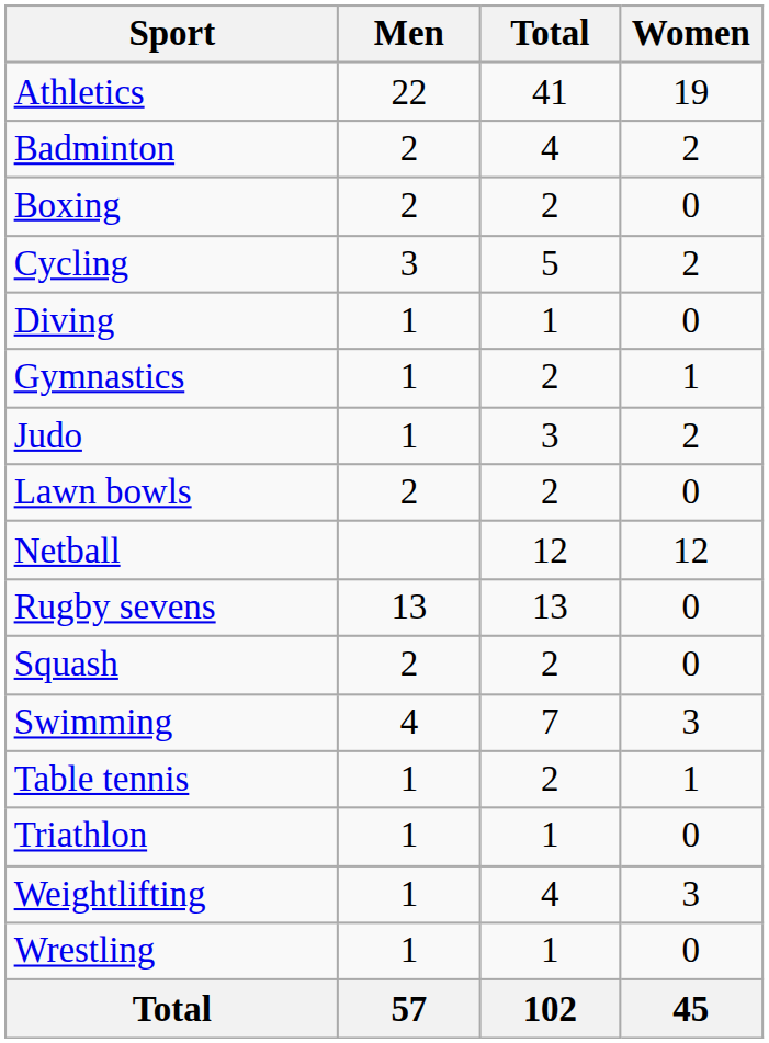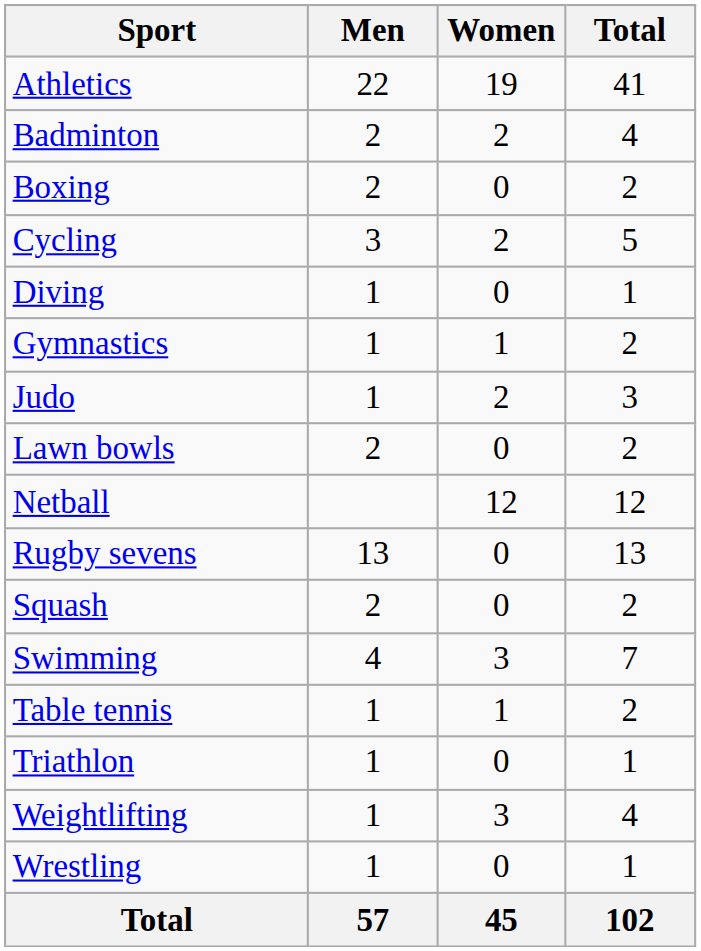 <table class="wikitable sortable" style="text-align:center;">
 <tr>
 <th width=140>Sport</th>
 <th width=55>Men</th>
+<th width=55>Women</th>
 <th width=55>Total</th>
-<th width=55>Women</th>
 </tr>
 <tr hahahhahaha>
 <td align=left><a href='#'>Athletics</a></td>
 <td>22</td>
+<td>19</td>
 <td>41</td>
-<td>19</td>
 </tr>
 <tr>
 <td align=left><a href='#'>Badminton</a></td>
 <td>2</td>
+<td>2</td>
 <td>4</td>
-<td>2</td>
 </tr>
 <tr>
 <td align=left><a href='#'>Boxing</a></td>
 <td>2</td>
+<td>0</td>
 <td>2</td>
-<td>0</td>
 </tr>
 <tr>
 <td align=left><a href='#'>Cycling</a></td>
 <td>3</td>
+<td>2</td>
 <td>5</td>
-<td>2</td>
 </tr>
 <tr>
 <td align=left><a href='#'>Diving</a></td>
 <td>1</td>
+<td>0</td>
 <td>1</td>
-<td>0</td>
 </tr>
 <tr>
 <td align=left><a href='#'>Gymnastics</a></td>
 <td>1</td>
+<td>1</td>
 <td>2</td>
-<td>1</td>
 </tr>
 <tr>
 <td align=left><a href='#'>Judo</a></td>
 <td>1</td>
+<td>2</td>
 <td>3</td>
-<td>2</td>
 </tr>
 <tr>
 <td align=left><a href='#'>Lawn bowls</a></td>
 <td>2</td>
+<td>0</td>
 <td>2</td>
-<td>0</td>
 </tr>
 <tr>
 <td align=left><a href='#'>Netball</a></td>
 <td></td>
 <td>12</td>
 <td>12</td>
 </tr>
 <tr>
 <td align=left><a href='#'>Rugby sevens</a></td>
 <td>13</td>
+<td>0</td>
 <td>13</td>
-<td>0</td>
 </tr>
 <tr>
 <td align=left><a href='#'>Squash</a></td>
 <td>2</td>
+<td>0</td>
 <td>2</td>
-<td>0</td>
 </tr>
 <tr>
 <td align=left><a href='#'>Swimming</a></td>
 <td>4</td>
+<td>3</td>
 <td>7</td>
-<td>3</td>
 </tr>
 <tr>
 <td align=left><a href='#'>Table tennis</a></td>
 <td>1</td>
+<td>1</td>
 <td>2</td>
-<td>1</td>
 </tr>
 <tr>
 <td align=left><a href='#'>Triathlon</a></td>
 <td>1</td>
+<td>0</td>
 <td>1</td>
-<td>0</td>
 </tr>
 <tr>
 <td align=left><a href='#'>Weightlifting</a></td>
 <td>1</td>
+<td>3</td>
 <td>4</td>
-<td>3</td>
 </tr>
 <tr>
 <td align=left><a href='#'>Wrestling</a></td>
 <td>1</td>
+<td>0</td>
 <td>1</td>
-<td>0</td>
 </tr>
 <tr>
 <th>Total</th>
 <th>57</th>
+<th>45</th>
 <th>102</th>
-<th>45</th>
 </tr>
 </table>
